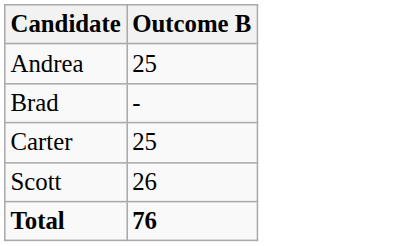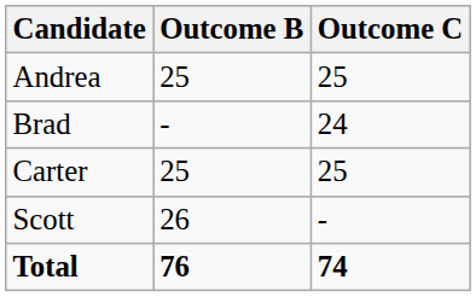 <table class="wikitable">
 <tr>
 <th>Candidate</th>
 <th>Outcome B</th>
+<th>Outcome C</th>
 </tr>
 <tr>
 <td>Andrea</td>
+<td>25</td>
 <td>25</td>
 </tr>
 <tr>
 <td>Brad</td>
 <td>-</td>
+<td>24</td>
 </tr>
 <tr>
 <td>Carter</td>
+<td>25</td>
 <td>25</td>
 </tr>
 <tr>
 <td>Scott</td>
 <td>26</td>
+<td>-</td>
 </tr>
 <tr>
 <td><strong>Total</strong></td>
 <td><strong>76</strong></td>
+<td><strong>74</strong></td>
 </tr>
 </table>
